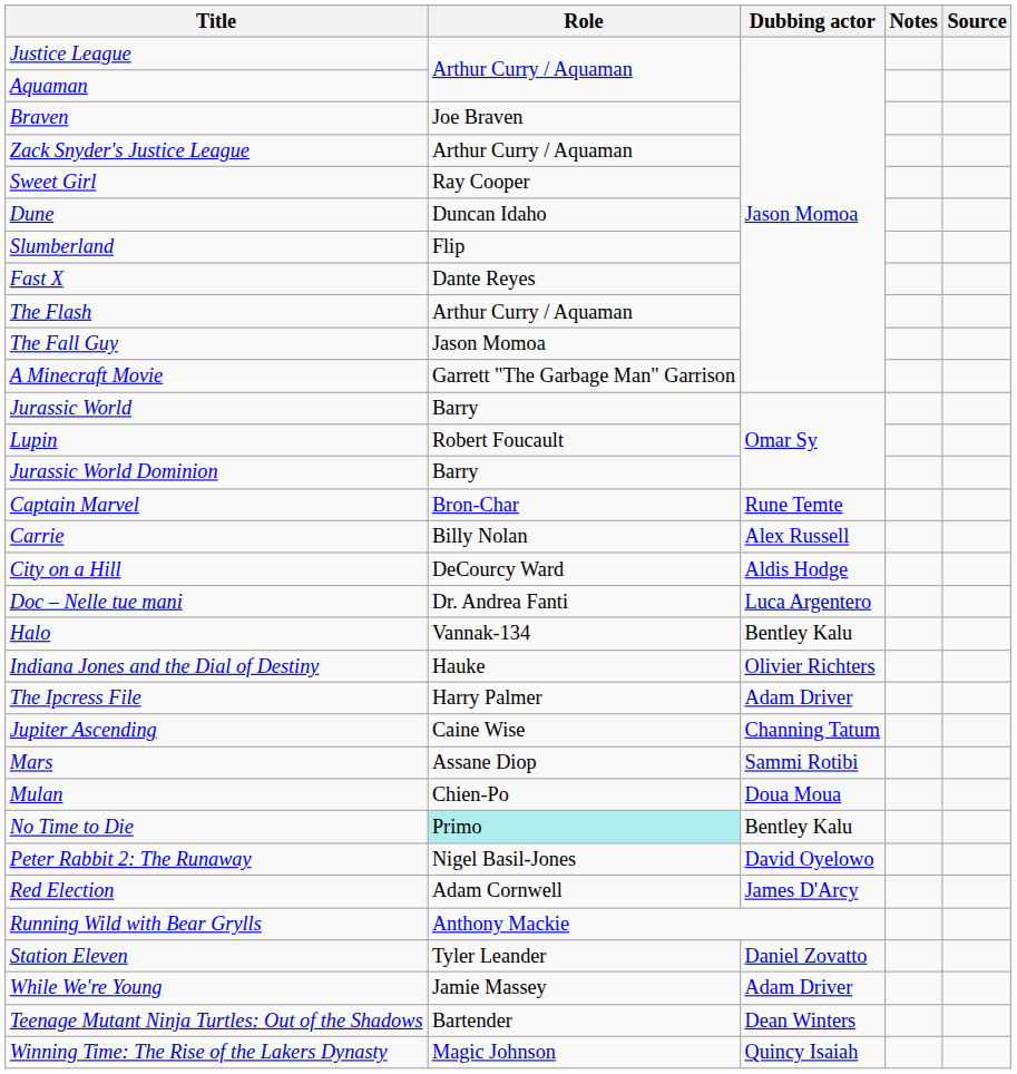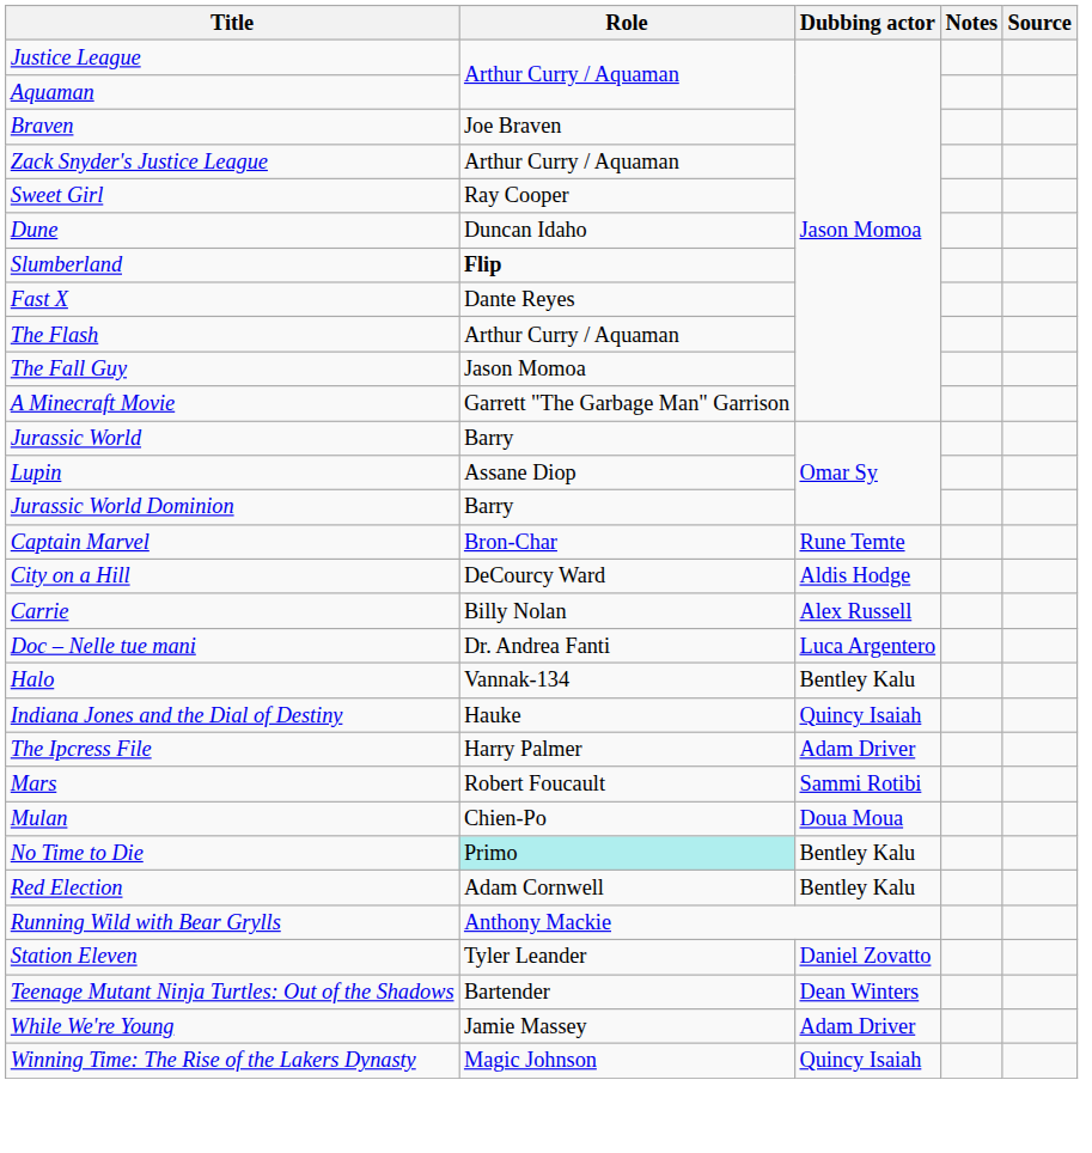 <table class="wikitable">
 <tr>
 <th>Title</th>
 <th>Role</th>
 <th>Dubbing actor</th>
 <th>Notes</th>
 <th>Source</th>
 </tr>
 <tr>
 <td><em><a href='#'>Justice League</a></em></td>
 <td rowspan="2"><a href='#'>Arthur Curry / Aquaman</a></td>
 <td rowspan="11"><a href='#'>Jason Momoa</a></td>
 <td></td>
 <td></td>
 </tr>
 <tr>
 <td><em><a href='#'>Aquaman</a></em></td>
 <td></td>
 <td></td>
 </tr>
 <tr>
 <td><em><a href='#'>Braven</a></em></td>
 <td>Joe Braven</td>
 <td></td>
 <td></td>
 </tr>
 <tr>
 <td><em><a href='#'>Zack Snyder's Justice League</a></em></td>
 <td>Arthur Curry / Aquaman</td>
 <td></td>
 <td></td>
 </tr>
 <tr>
 <td><em><a href='#'>Sweet Girl</a></em></td>
 <td>Ray Cooper</td>
 <td></td>
 <td></td>
 </tr>
 <tr>
 <td><em><a href='#'>Dune</a></em></td>
 <td>Duncan Idaho</td>
 <td></td>
 <td></td>
 </tr>
 <tr>
 <td><em><a href='#'>Slumberland</a></em></td>
-<td>Flip</td>
+<td><strong>Flip</strong></td>
 <td></td>
 <td></td>
 </tr>
 <tr>
 <td><em><a href='#'>Fast X</a></em></td>
 <td>Dante Reyes</td>
 <td></td>
 <td></td>
 </tr>
 <tr>
 <td><em><a href='#'>The Flash</a></em></td>
 <td>Arthur Curry / Aquaman</td>
 <td></td>
 <td></td>
 </tr>
 <tr>
 <td><em><a href='#'>The Fall Guy</a></em></td>
 <td>Jason Momoa</td>
 <td></td>
 <td></td>
 </tr>
 <tr>
 <td><em><a href='#'>A Minecraft Movie</a></em></td>
 <td>Garrett "The Garbage Man" Garrison</td>
 <td></td>
 <td></td>
 </tr>
 <tr>
 <td><em><a href='#'>Jurassic World</a></em></td>
 <td>Barry</td>
 <td rowspan="3"><a href='#'>Omar Sy</a></td>
 <td></td>
 <td></td>
 </tr>
 <tr>
 <td><em><a href='#'>Lupin</a></em></td>
-<td>Robert Foucault</td>
+<td>Assane Diop</td>
 <td></td>
 <td></td>
 </tr>
 <tr>
 <td><em><a href='#'>Jurassic World Dominion</a></em></td>
 <td>Barry</td>
 <td></td>
 <td></td>
 </tr>
 <tr>
 <td><em><a href='#'>Captain Marvel</a></em></td>
 <td><a href='#'>Bron-Char</a></td>
 <td><a href='#'>Rune Temte</a></td>
 <td></td>
 <td></td>
 </tr>
 <tr>
-<td><em><a href='#'>Carrie</a></em></td>
-<td>Billy Nolan</td>
-<td><a href='#'>Alex Russell</a></td>
+<td><em><a href='#'>City on a Hill</a></em></td>
+<td>DeCourcy Ward</td>
+<td><a href='#'>Aldis Hodge</a></td>
 <td></td>
 <td></td>
 </tr>
 <tr>
-<td><em><a href='#'>City on a Hill</a></em></td>
-<td>DeCourcy Ward</td>
-<td><a href='#'>Aldis Hodge</a></td>
+<td><em><a href='#'>Carrie</a></em></td>
+<td>Billy Nolan</td>
+<td><a href='#'>Alex Russell</a></td>
 <td></td>
 <td></td>
 </tr>
 <tr>
 <td><em><a href='#'>Doc – Nelle tue mani</a></em></td>
 <td>Dr. Andrea Fanti</td>
 <td><a href='#'>Luca Argentero</a></td>
 <td></td>
 <td></td>
 </tr>
 <tr>
 <td><em><a href='#'>Halo</a></em></td>
 <td>Vannak-134</td>
 <td>Bentley Kalu</td>
 <td></td>
 <td></td>
 </tr>
 <tr>
 <td><em><a href='#'>Indiana Jones and the Dial of Destiny</a></em></td>
 <td>Hauke</td>
-<td><a href='#'>Olivier Richters</a></td>
+<td><a href='#'>Quincy Isaiah</a></td>
 <td></td>
 <td></td>
 </tr>
 <tr>
 <td><em><a href='#'>The Ipcress File</a></em></td>
 <td>Harry Palmer</td>
 <td><a href='#'>Adam Driver</a></td>
 <td></td>
 <td></td>
 </tr>
 <tr>
-<td><em><a href='#'>Jupiter Ascending</a></em></td>
-<td>Caine Wise</td>
-<td><a href='#'>Channing Tatum</a></td>
-<td></td>
-<td></td>
-</tr>
-<tr>
 <td><em><a href='#'>Mars</a></em></td>
-<td>Assane Diop</td>
+<td>Robert Foucault</td>
 <td><a href='#'>Sammi Rotibi</a></td>
 <td></td>
 <td></td>
 </tr>
 <tr>
 <td><em><a href='#'>Mulan</a></em></td>
 <td>Chien-Po</td>
 <td><a href='#'>Doua Moua</a></td>
 <td></td>
 <td></td>
 </tr>
 <tr>
 <td><em><a href='#'>No Time to Die</a></em></td>
 <td style="background: paleturquoise;">Primo</td>
 <td>Bentley Kalu</td>
 <td></td>
 <td></td>
 </tr>
 <tr>
-<td><em><a href='#'>Peter Rabbit 2: The Runaway</a></em></td>
-<td>Nigel Basil-Jones</td>
-<td><a href='#'>David Oyelowo</a></td>
-<td></td>
-<td></td>
-</tr>
-<tr>
 <td><em><a href='#'>Red Election</a></em></td>
 <td>Adam Cornwell</td>
-<td><a href='#'>James D'Arcy</a></td>
+<td>Bentley Kalu</td>
 <td></td>
 <td></td>
 </tr>
 <tr>
 <td><em><a href='#'>Running Wild with Bear Grylls</a></em></td>
 <td colspan="2"><a href='#'>Anthony Mackie</a></td>
 <td></td>
 <td></td>
 </tr>
 <tr>
 <td><em><a href='#'>Station Eleven</a></em></td>
 <td>Tyler Leander</td>
 <td><a href='#'>Daniel Zovatto</a></td>
 <td></td>
 <td></td>
 </tr>
 <tr>
-<td><em><a href='#'>While We're Young</a></em></td>
-<td>Jamie Massey</td>
-<td><a href='#'>Adam Driver</a></td>
+<td><em><a href='#'>Teenage Mutant Ninja Turtles: Out of the Shadows</a></em></td>
+<td>Bartender</td>
+<td><a href='#'>Dean Winters</a></td>
 <td></td>
 <td></td>
 </tr>
 <tr>
-<td><em><a href='#'>Teenage Mutant Ninja Turtles: Out of the Shadows</a></em></td>
-<td>Bartender</td>
-<td><a href='#'>Dean Winters</a></td>
+<td><em><a href='#'>While We're Young</a></em></td>
+<td>Jamie Massey</td>
+<td><a href='#'>Adam Driver</a></td>
 <td></td>
 <td></td>
 </tr>
 <tr>
 <td><em><a href='#'>Winning Time: The Rise of the Lakers Dynasty</a></em></td>
 <td><a href='#'>Magic Johnson</a></td>
 <td><a href='#'>Quincy Isaiah</a></td>
 <td></td>
 <td></td>
 </tr>
 </table>
